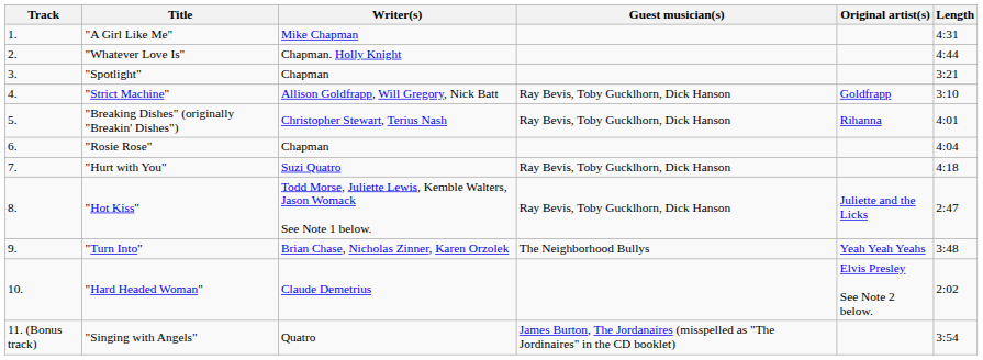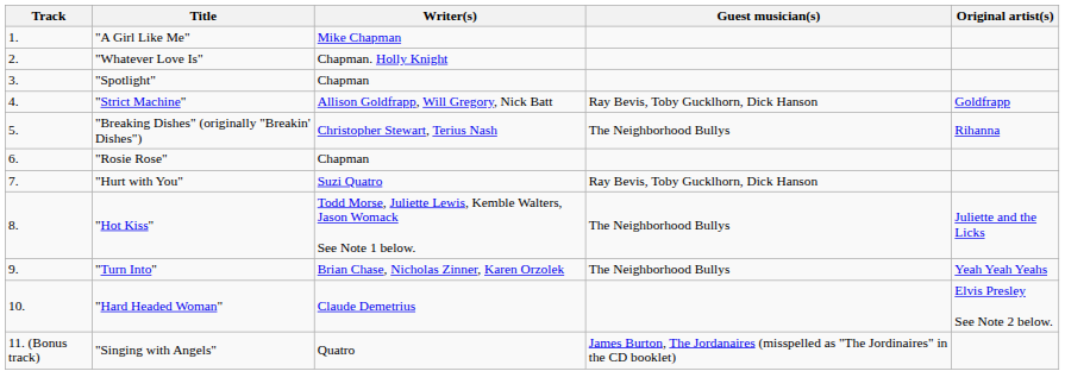 <table class="wikitable">
 <tr>
 <th>Track</th>
 <th>Title</th>
 <th>Writer(s)</th>
 <th>Guest musician(s)</th>
 <th>Original artist(s)</th>
-<th>Length</th>
 </tr>
 <tr>
 <td>1.</td>
 <td>"A Girl Like Me"</td>
 <td><a href='#'>Mike Chapman</a></td>
 <td></td>
 <td></td>
-<td>4:31</td>
 </tr>
 <tr>
 <td>2.</td>
 <td>"Whatever Love Is"</td>
 <td>Chapman. <a href='#'>Holly Knight</a></td>
 <td></td>
 <td></td>
-<td>4:44</td>
 </tr>
 <tr>
 <td>3.</td>
 <td>"Spotlight"</td>
 <td>Chapman</td>
 <td></td>
 <td></td>
-<td>3:21</td>
 </tr>
 <tr>
 <td>4.</td>
 <td>"<a href='#'>Strict Machine</a>"</td>
 <td><a href='#'>Allison Goldfrapp</a>, <a href='#'>Will Gregory</a>, Nick Batt</td>
 <td>Ray Bevis, Toby Gucklhorn, Dick Hanson</td>
 <td><a href='#'>Goldfrapp</a></td>
-<td>3:10</td>
 </tr>
 <tr>
 <td>5.</td>
 <td>"Breaking Dishes" (originally "Breakin' Dishes")</td>
 <td><a href='#'>Christopher Stewart</a>, <a href='#'>Terius Nash</a></td>
-<td>Ray Bevis, Toby Gucklhorn, Dick Hanson</td>
+<td>The Neighborhood Bullys</td>
 <td><a href='#'>Rihanna</a></td>
-<td>4:01</td>
 </tr>
 <tr>
 <td>6.</td>
 <td>"Rosie Rose"</td>
 <td>Chapman</td>
 <td></td>
 <td></td>
-<td>4:04</td>
 </tr>
 <tr>
 <td>7.</td>
 <td>"Hurt with You"</td>
 <td><a href='#'>Suzi Quatro</a></td>
 <td>Ray Bevis, Toby Gucklhorn, Dick Hanson</td>
 <td></td>
-<td>4:18</td>
 </tr>
 <tr>
 <td>8.</td>
 <td>"<a href='#'>Hot Kiss</a>"</td>
 <td><a href='#'>Todd Morse</a>, <a href='#'>Juliette Lewis</a>, Kemble Walters, <a href='#'>Jason Womack</a><br><br>See Note 1 below.</td>
-<td>Ray Bevis, Toby Gucklhorn, Dick Hanson</td>
+<td>The Neighborhood Bullys</td>
 <td><a href='#'>Juliette and the Licks</a></td>
-<td>2:47</td>
 </tr>
 <tr>
 <td>9.</td>
 <td>"<a href='#'>Turn Into</a>"</td>
 <td><a href='#'>Brian Chase</a>, <a href='#'>Nicholas Zinner</a>, <a href='#'>Karen Orzolek</a></td>
 <td>The Neighborhood Bullys</td>
 <td><a href='#'>Yeah Yeah Yeahs</a></td>
-<td>3:48</td>
 </tr>
 <tr>
 <td>10.</td>
 <td>"<a href='#'>Hard Headed Woman</a>"</td>
 <td><a href='#'>Claude Demetrius</a></td>
 <td></td>
 <td><a href='#'>Elvis Presley</a><br><br>See Note 2 below.</td>
-<td>2:02</td>
 </tr>
 <tr>
 <td>11. (Bonus track)</td>
 <td>"Singing with Angels"</td>
 <td>Quatro</td>
 <td><a href='#'>James Burton</a>, <a href='#'>The Jordanaires</a> (misspelled as "The Jordinaires" in the CD booklet)</td>
 <td></td>
-<td>3:54</td>
 </tr>
 </table>
